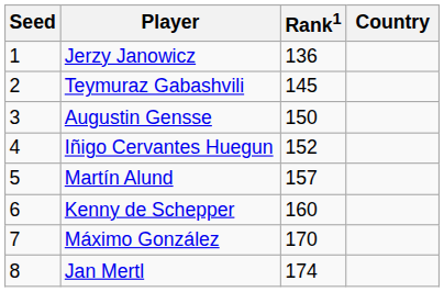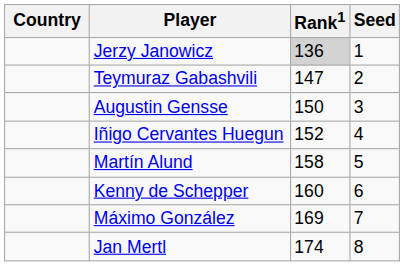 <table class="sortable wikitable">
 <tr>
-<th>Seed</th>
+<th width="70">Country</th>
 <th width="175">Player</th>
 <th>Rank<sup>1</sup></th>
-<th width="70">Country</th>
+<th>Seed</th>
 </tr>
 <tr>
+<td></td>
+<td><a href='#'>Jerzy Janowicz</a></td>
+<td style="background: lightgrey;">136</td>
 <td>1</td>
-<td><a href='#'>Jerzy Janowicz</a></td>
-<td>136</td>
-<td></td>
 </tr>
 <tr>
+<td></td>
+<td><a href='#'>Teymuraz Gabashvili</a></td>
+<td>147</td>
 <td>2</td>
-<td><a href='#'>Teymuraz Gabashvili</a></td>
-<td>145</td>
-<td></td>
 </tr>
 <tr>
-<td>3</td>
+<td></td>
 <td><a href='#'>Augustin Gensse</a></td>
 <td>150</td>
-<td></td>
+<td>3</td>
 </tr>
 <tr>
-<td>4</td>
+<td></td>
 <td><a href='#'>Iñigo Cervantes Huegun</a></td>
 <td>152</td>
-<td></td>
+<td>4</td>
 </tr>
 <tr>
+<td></td>
+<td><a href='#'>Martín Alund</a></td>
+<td>158</td>
 <td>5</td>
-<td><a href='#'>Martín Alund</a></td>
-<td>157</td>
-<td></td>
 </tr>
 <tr>
-<td>6</td>
+<td></td>
 <td><a href='#'>Kenny de Schepper</a></td>
 <td>160</td>
-<td></td>
+<td>6</td>
 </tr>
 <tr>
+<td></td>
+<td><a href='#'>Máximo González</a></td>
+<td>169</td>
 <td>7</td>
-<td><a href='#'>Máximo González</a></td>
-<td>170</td>
-<td></td>
 </tr>
 <tr>
-<td>8</td>
+<td></td>
 <td><a href='#'>Jan Mertl</a></td>
 <td>174</td>
-<td></td>
+<td>8</td>
 </tr>
 </table>
